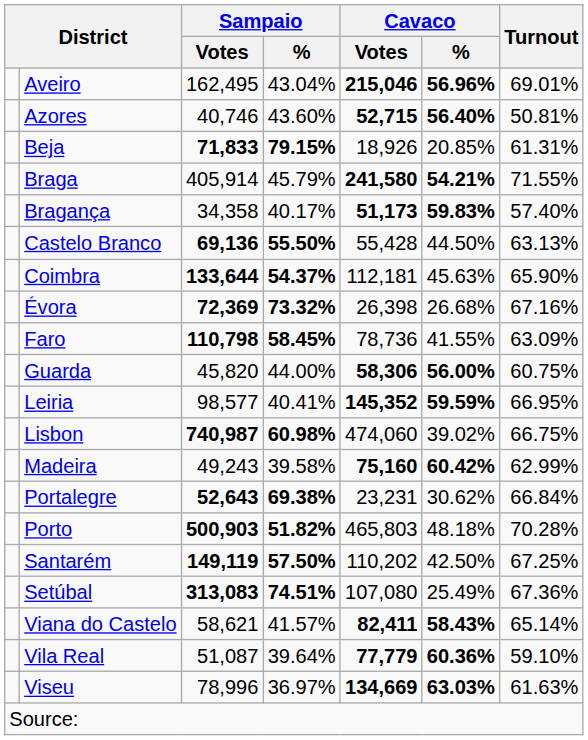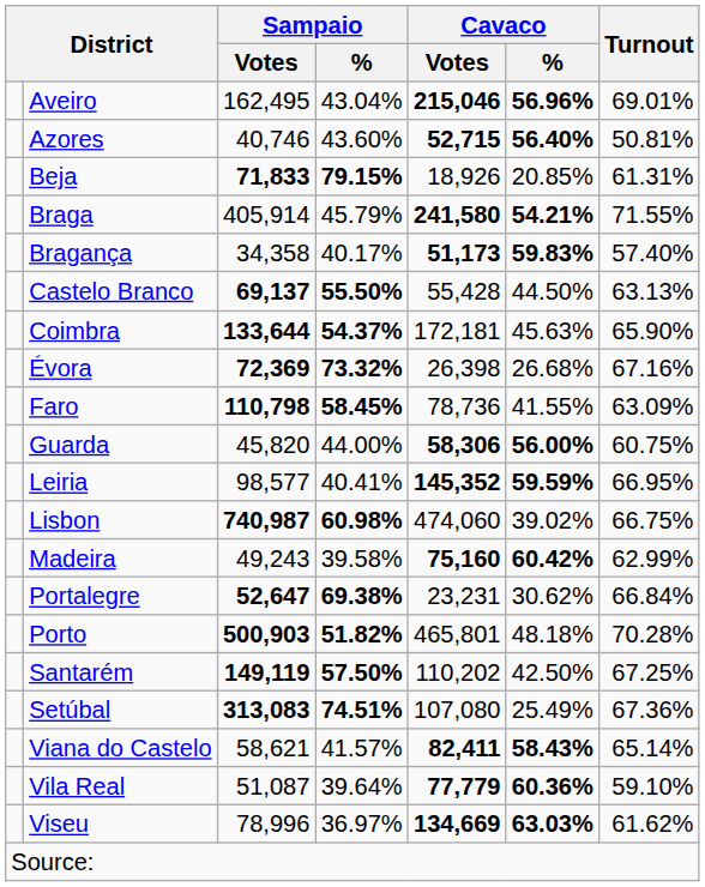 <table class="wikitable sortable" style="text-align:right; font-size:95%">
 <tr>
 <th colspan="2" rowspan="2">District</th>
 <th colspan="2"><a href='#'>Sampaio</a></th>
 <th colspan="2"><a href='#'>Cavaco</a></th>
 <th rowspan="2">Turnout</th>
 </tr>
 <tr>
 <th>Votes</th>
 <th>%</th>
 <th>Votes</th>
 <th>%</th>
 </tr>
 <tr>
 <td> </td>
 <td style="text-align:left;"><a href='#'>Aveiro</a></td>
 <td>162,495</td>
 <td>43.04%</td>
 <td><strong>215,046</strong></td>
 <td><strong>56.96%</strong></td>
 <td>69.01%</td>
 </tr>
 <tr>
 <td> </td>
 <td style="text-align:left;"><a href='#'>Azores</a></td>
 <td>40,746</td>
 <td>43.60%</td>
 <td><strong>52,715</strong></td>
 <td><strong>56.40%</strong></td>
 <td>50.81%</td>
 </tr>
 <tr>
 <td> </td>
 <td style="text-align:left;"><a href='#'>Beja</a></td>
 <td><strong>71,833</strong></td>
 <td><strong>79.15%</strong></td>
 <td>18,926</td>
 <td>20.85%</td>
 <td>61.31%</td>
 </tr>
 <tr>
 <td> </td>
 <td style="text-align:left;"><a href='#'>Braga</a></td>
 <td>405,914</td>
 <td>45.79%</td>
 <td><strong>241,580</strong></td>
 <td><strong>54.21%</strong></td>
 <td>71.55%</td>
 </tr>
 <tr>
 <td> </td>
 <td style="text-align:left;"><a href='#'>Bragança</a></td>
 <td>34,358</td>
 <td>40.17%</td>
 <td><strong>51,173</strong></td>
 <td><strong>59.83%</strong></td>
 <td>57.40%</td>
 </tr>
 <tr>
 <td> </td>
 <td style="text-align:left;"><a href='#'>Castelo Branco</a></td>
-<td><strong>69,136</strong></td>
+<td><strong>69,137</strong></td>
 <td><strong>55.50%</strong></td>
 <td>55,428</td>
 <td>44.50%</td>
 <td>63.13%</td>
 </tr>
 <tr>
 <td> </td>
 <td style="text-align:left;"><a href='#'>Coimbra</a></td>
 <td><strong>133,644</strong></td>
 <td><strong>54.37%</strong></td>
-<td>112,181</td>
+<td>172,181</td>
 <td>45.63%</td>
 <td>65.90%</td>
 </tr>
 <tr>
 <td> </td>
 <td style="text-align:left;"><a href='#'>Évora</a></td>
 <td><strong>72,369</strong></td>
 <td><strong>73.32%</strong></td>
 <td>26,398</td>
 <td>26.68%</td>
 <td>67.16%</td>
 </tr>
 <tr>
 <td> </td>
 <td style="text-align:left;"><a href='#'>Faro</a></td>
 <td><strong>110,798</strong></td>
 <td><strong>58.45%</strong></td>
 <td>78,736</td>
 <td>41.55%</td>
 <td>63.09%</td>
 </tr>
 <tr>
 <td> </td>
 <td style="text-align:left;"><a href='#'>Guarda</a></td>
 <td>45,820</td>
 <td>44.00%</td>
 <td><strong>58,306</strong></td>
 <td><strong>56.00%</strong></td>
 <td>60.75%</td>
 </tr>
 <tr>
 <td> </td>
 <td style="text-align:left;"><a href='#'>Leiria</a></td>
 <td>98,577</td>
 <td>40.41%</td>
 <td><strong>145,352</strong></td>
 <td><strong>59.59%</strong></td>
 <td>66.95%</td>
 </tr>
 <tr>
 <td> </td>
 <td style="text-align:left;"><a href='#'>Lisbon</a></td>
 <td><strong>740,987</strong></td>
 <td><strong>60.98%</strong></td>
 <td>474,060</td>
 <td>39.02%</td>
 <td>66.75%</td>
 </tr>
 <tr>
 <td> </td>
 <td style="text-align:left;"><a href='#'>Madeira</a></td>
 <td>49,243</td>
 <td>39.58%</td>
 <td><strong>75,160</strong></td>
 <td><strong>60.42%</strong></td>
 <td>62.99%</td>
 </tr>
 <tr>
 <td> </td>
 <td style="text-align:left;"><a href='#'>Portalegre</a></td>
-<td><strong>52,643</strong></td>
+<td><strong>52,647</strong></td>
 <td><strong>69.38%</strong></td>
 <td>23,231</td>
 <td>30.62%</td>
 <td>66.84%</td>
 </tr>
 <tr>
 <td> </td>
 <td style="text-align:left;"><a href='#'>Porto</a></td>
 <td><strong>500,903</strong></td>
 <td><strong>51.82%</strong></td>
-<td>465,803</td>
+<td>465,801</td>
 <td>48.18%</td>
 <td>70.28%</td>
 </tr>
 <tr>
 <td> </td>
 <td style="text-align:left;"><a href='#'>Santarém</a></td>
 <td><strong>149,119</strong></td>
 <td><strong>57.50%</strong></td>
 <td>110,202</td>
 <td>42.50%</td>
 <td>67.25%</td>
 </tr>
 <tr>
 <td> </td>
 <td style="text-align:left;"><a href='#'>Setúbal</a></td>
 <td><strong>313,083</strong></td>
 <td><strong>74.51%</strong></td>
 <td>107,080</td>
 <td>25.49%</td>
 <td>67.36%</td>
 </tr>
 <tr>
 <td> </td>
 <td style="text-align:left;"><a href='#'>Viana do Castelo</a></td>
 <td>58,621</td>
 <td>41.57%</td>
 <td><strong>82,411</strong></td>
 <td><strong>58.43%</strong></td>
 <td>65.14%</td>
 </tr>
 <tr>
 <td> </td>
 <td style="text-align:left;"><a href='#'>Vila Real</a></td>
 <td>51,087</td>
 <td>39.64%</td>
 <td><strong>77,779</strong></td>
 <td><strong>60.36%</strong></td>
 <td>59.10%</td>
 </tr>
 <tr>
 <td> </td>
 <td style="text-align:left;"><a href='#'>Viseu</a></td>
 <td>78,996</td>
 <td>36.97%</td>
 <td><strong>134,669</strong></td>
 <td><strong>63.03%</strong></td>
-<td>61.63%</td>
+<td>61.62%</td>
 </tr>
 <tr class="sortbottom">
 <td colspan="7" style="text-align:left;">Source: </td>
 </tr>
 </table>
